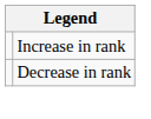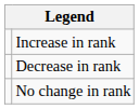 <table class="wikitable sortable">
 <tr>
 <th colspan="2">Legend</th>
 </tr>
 <tr>
 <td></td>
 <td>Increase in rank</td>
 </tr>
 <tr>
 <td></td>
 <td>Decrease in rank</td>
 </tr>
+<tr>
+<td></td>
+<td>No change in rank</td>
+</tr>
 </table>
